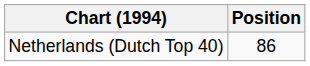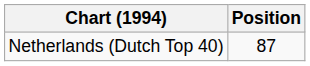 <table class="wikitable">
 <tr>
 <th>Chart (1994)</th>
 <th>Position</th>
 </tr>
 <tr>
 <td>Netherlands (Dutch Top 40)</td>
-<td align="center">86</td>
+<td align="center">87</td>
 </tr>
 </table>
